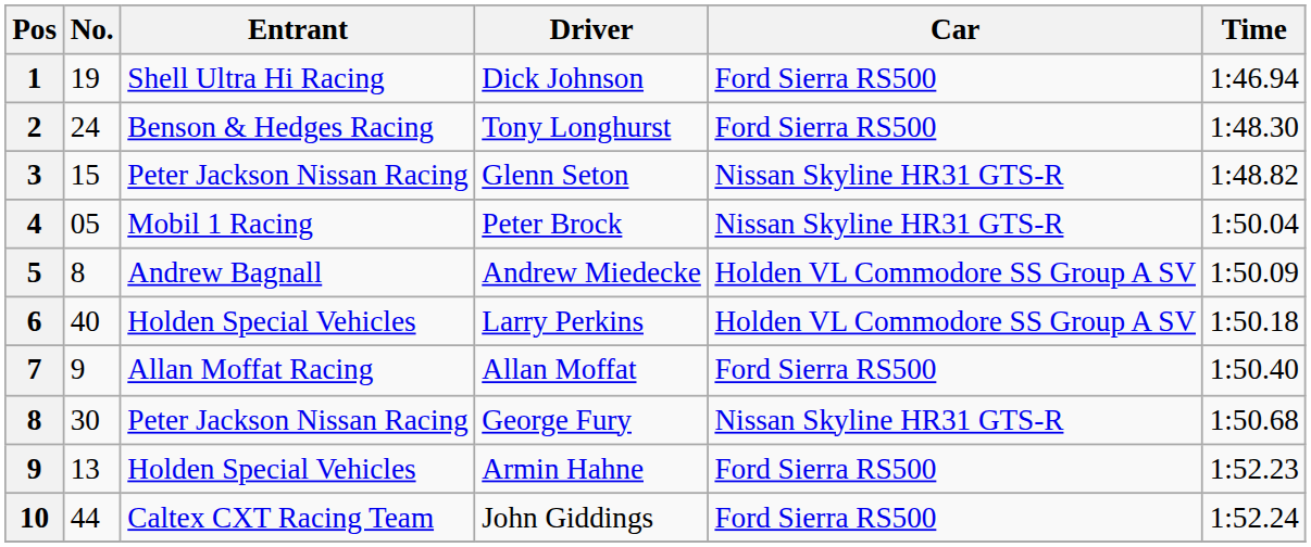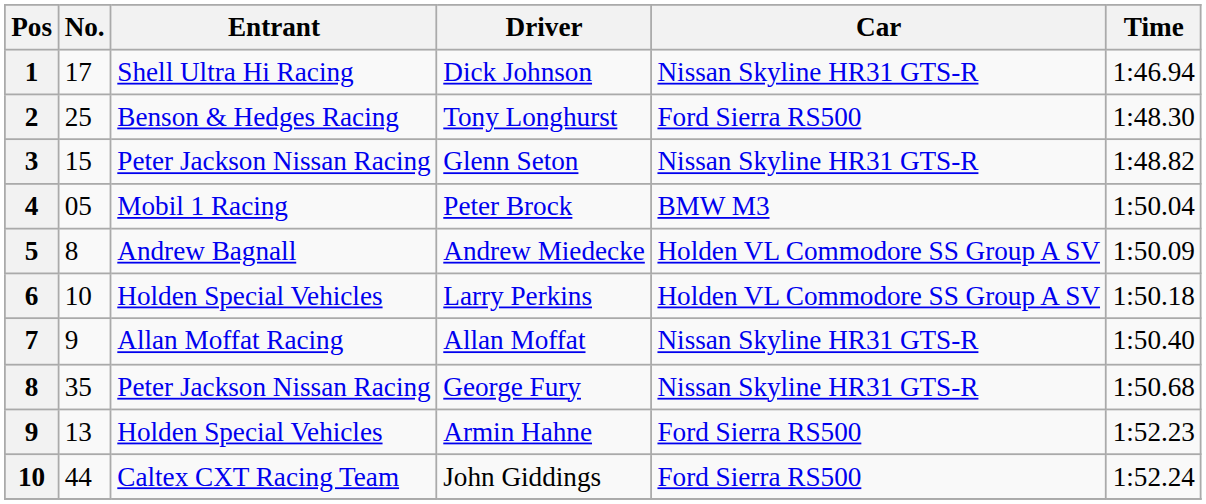 <table class="wikitable sortable" style="font-size: 95%;">
 <tr>
 <th>Pos</th>
 <th>No.</th>
 <th>Entrant</th>
 <th>Driver</th>
 <th>Car</th>
 <th>Time</th>
 </tr>
 <tr>
 <th>1</th>
-<td>19</td>
+<td>17</td>
 <td><a href='#'>Shell Ultra Hi Racing</a></td>
 <td> <a href='#'>Dick Johnson</a></td>
-<td><a href='#'>Ford Sierra RS500</a></td>
+<td><a href='#'>Nissan Skyline HR31 GTS-R</a></td>
 <td>1:46.94</td>
 </tr>
 <tr>
 <th>2</th>
-<td>24</td>
+<td>25</td>
 <td><a href='#'>Benson & Hedges Racing</a></td>
 <td> <a href='#'>Tony Longhurst</a></td>
 <td><a href='#'>Ford Sierra RS500</a></td>
 <td>1:48.30</td>
 </tr>
 <tr>
 <th>3</th>
 <td>15</td>
 <td><a href='#'>Peter Jackson Nissan Racing</a></td>
 <td> <a href='#'>Glenn Seton</a></td>
 <td><a href='#'>Nissan Skyline HR31 GTS-R</a></td>
 <td>1:48.82</td>
 </tr>
 <tr>
 <th>4</th>
 <td>05</td>
 <td><a href='#'>Mobil 1 Racing</a></td>
 <td> <a href='#'>Peter Brock</a></td>
-<td><a href='#'>Nissan Skyline HR31 GTS-R</a></td>
+<td><a href='#'>BMW M3</a></td>
 <td>1:50.04</td>
 </tr>
 <tr>
 <th>5</th>
 <td>8</td>
 <td><a href='#'>Andrew Bagnall</a></td>
 <td> <a href='#'>Andrew Miedecke</a></td>
 <td><a href='#'>Holden VL Commodore SS Group A SV</a></td>
 <td>1:50.09</td>
 </tr>
 <tr>
 <th>6</th>
-<td>40</td>
+<td>10</td>
 <td><a href='#'>Holden Special Vehicles</a></td>
 <td> <a href='#'>Larry Perkins</a></td>
 <td><a href='#'>Holden VL Commodore SS Group A SV</a></td>
 <td>1:50.18</td>
 </tr>
 <tr>
 <th>7</th>
 <td>9</td>
 <td><a href='#'>Allan Moffat Racing</a></td>
 <td> <a href='#'>Allan Moffat</a></td>
-<td><a href='#'>Ford Sierra RS500</a></td>
+<td><a href='#'>Nissan Skyline HR31 GTS-R</a></td>
 <td>1:50.40</td>
 </tr>
 <tr>
 <th>8</th>
-<td>30</td>
+<td>35</td>
 <td><a href='#'>Peter Jackson Nissan Racing</a></td>
 <td> <a href='#'>George Fury</a></td>
 <td><a href='#'>Nissan Skyline HR31 GTS-R</a></td>
 <td>1:50.68</td>
 </tr>
 <tr>
 <th>9</th>
 <td>13</td>
 <td><a href='#'>Holden Special Vehicles</a></td>
 <td> <a href='#'>Armin Hahne</a></td>
 <td><a href='#'>Ford Sierra RS500</a></td>
 <td>1:52.23</td>
 </tr>
 <tr>
 <th>10</th>
 <td>44</td>
 <td><a href='#'>Caltex CXT Racing Team</a></td>
 <td> John Giddings</td>
 <td><a href='#'>Ford Sierra RS500</a></td>
 <td>1:52.24</td>
 </tr>
 <tr>
 </tr>
 </table>
